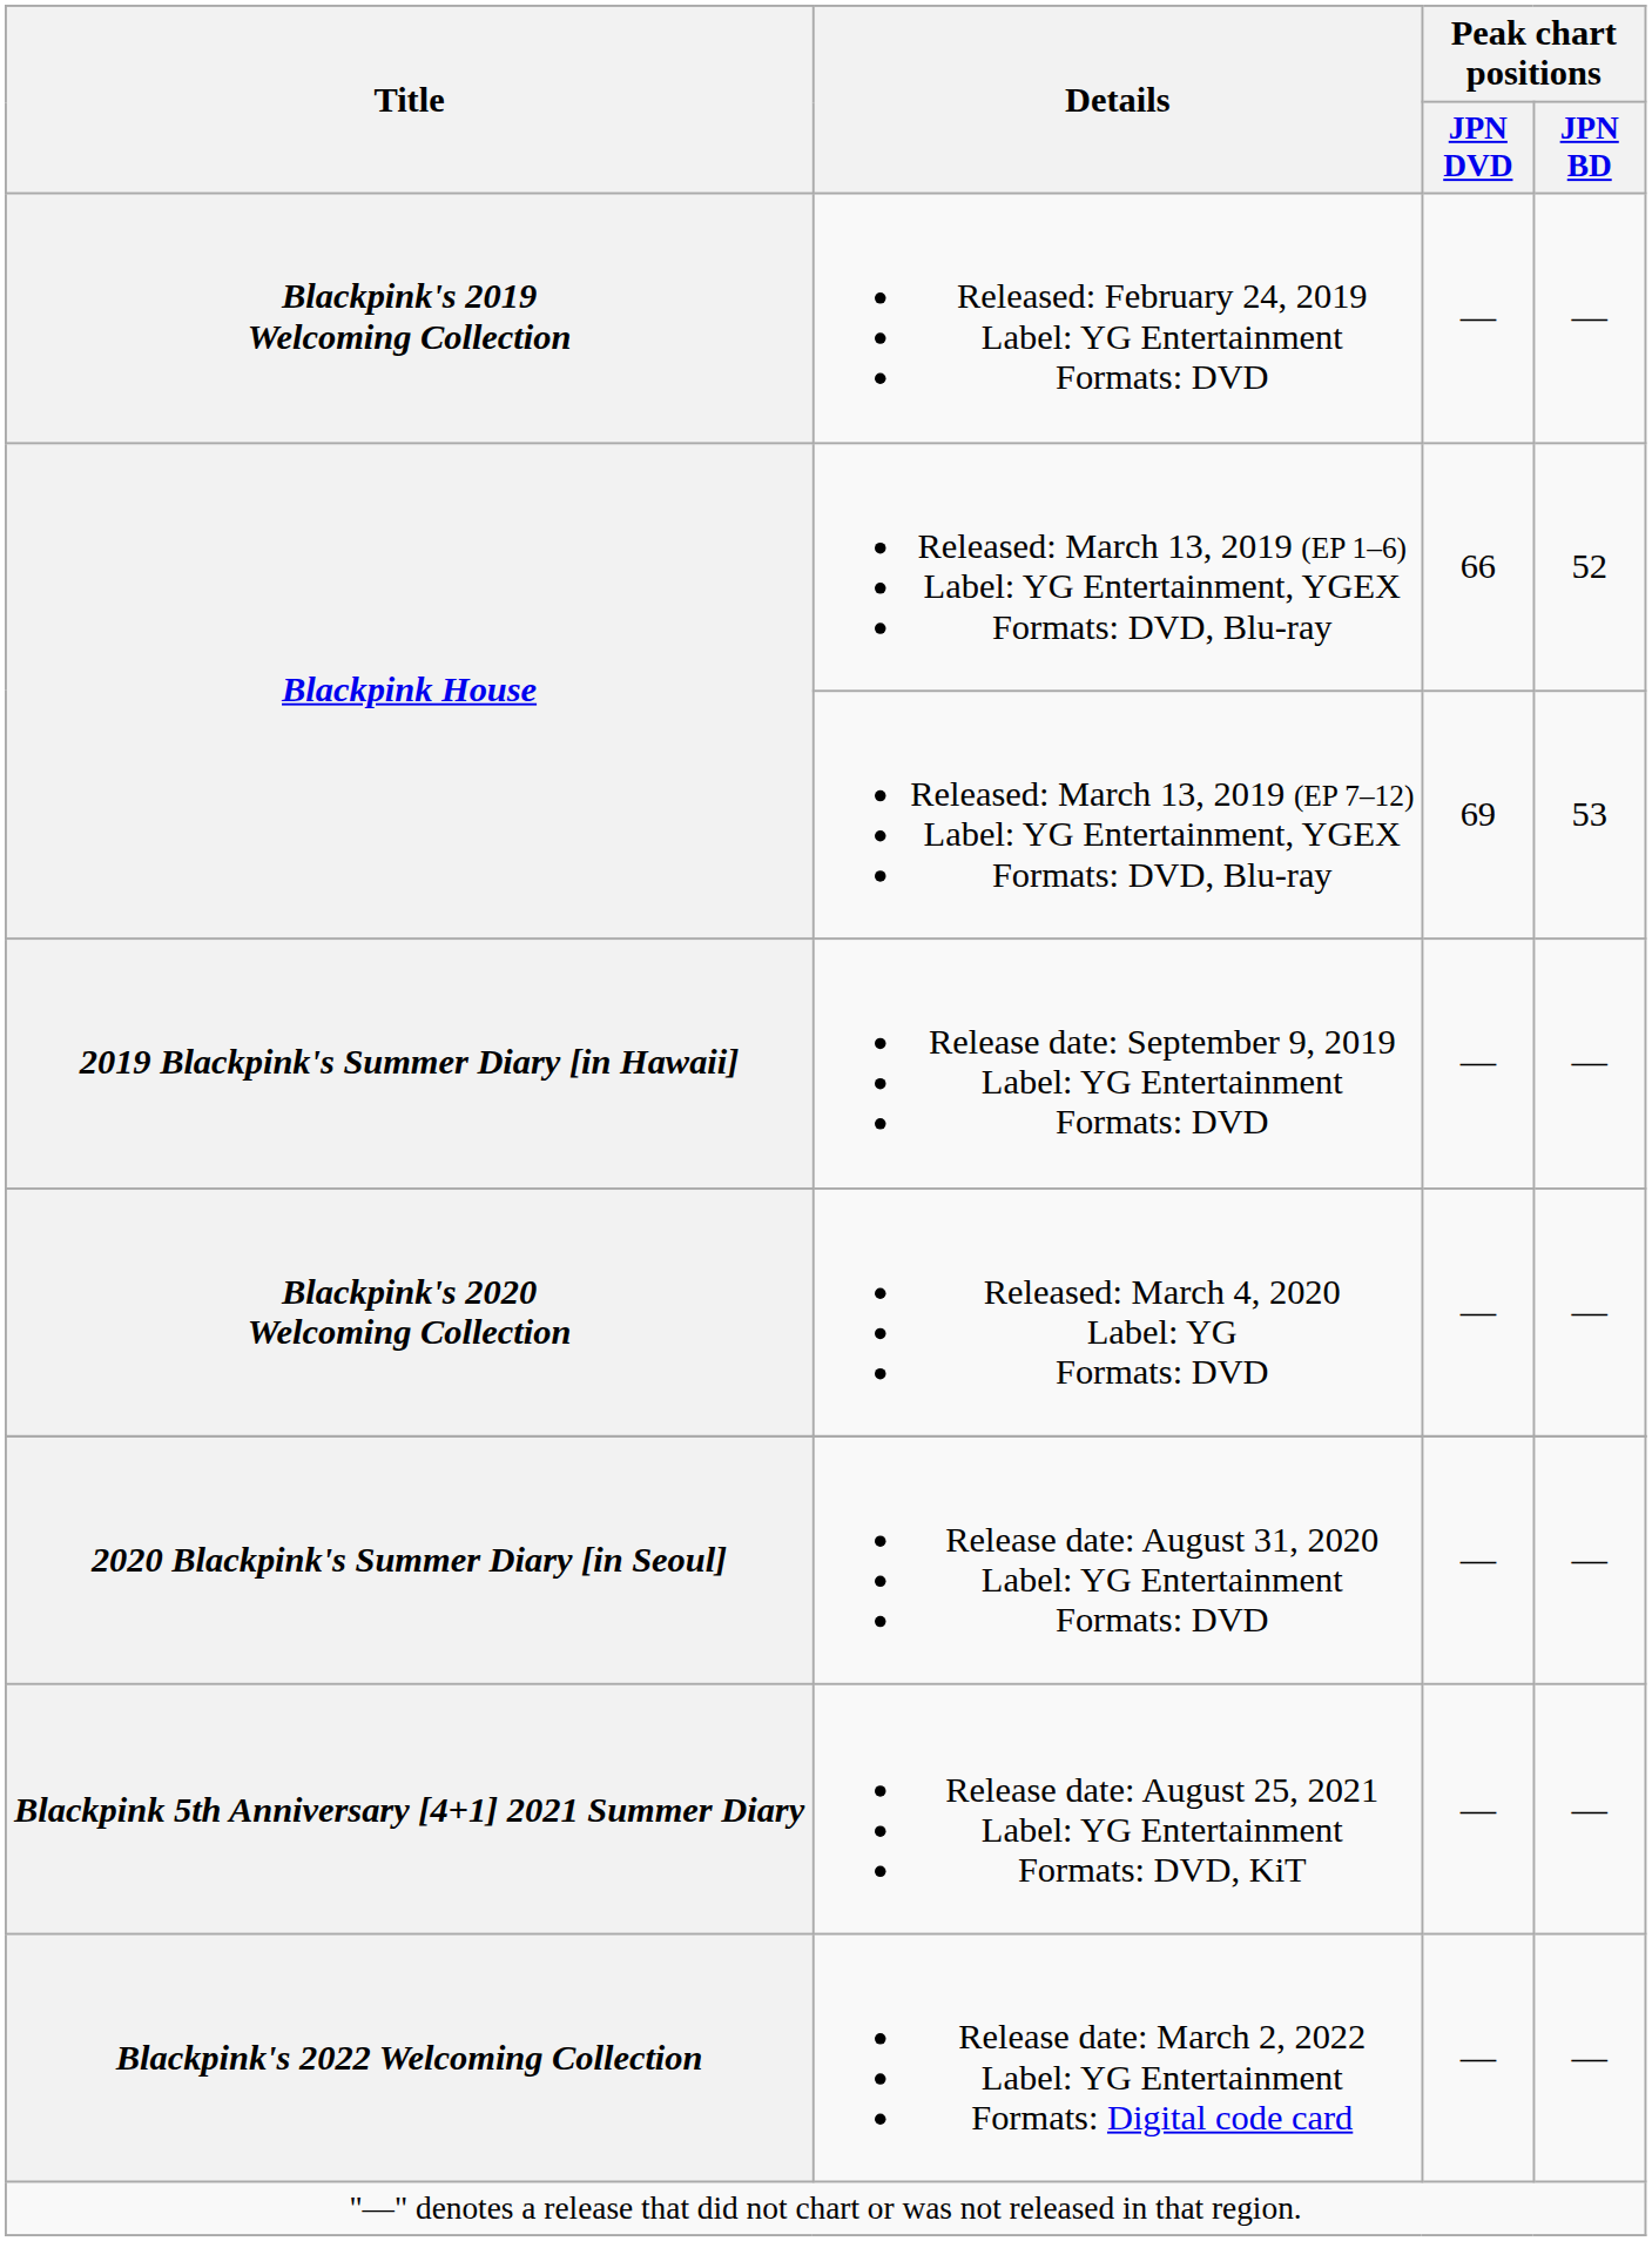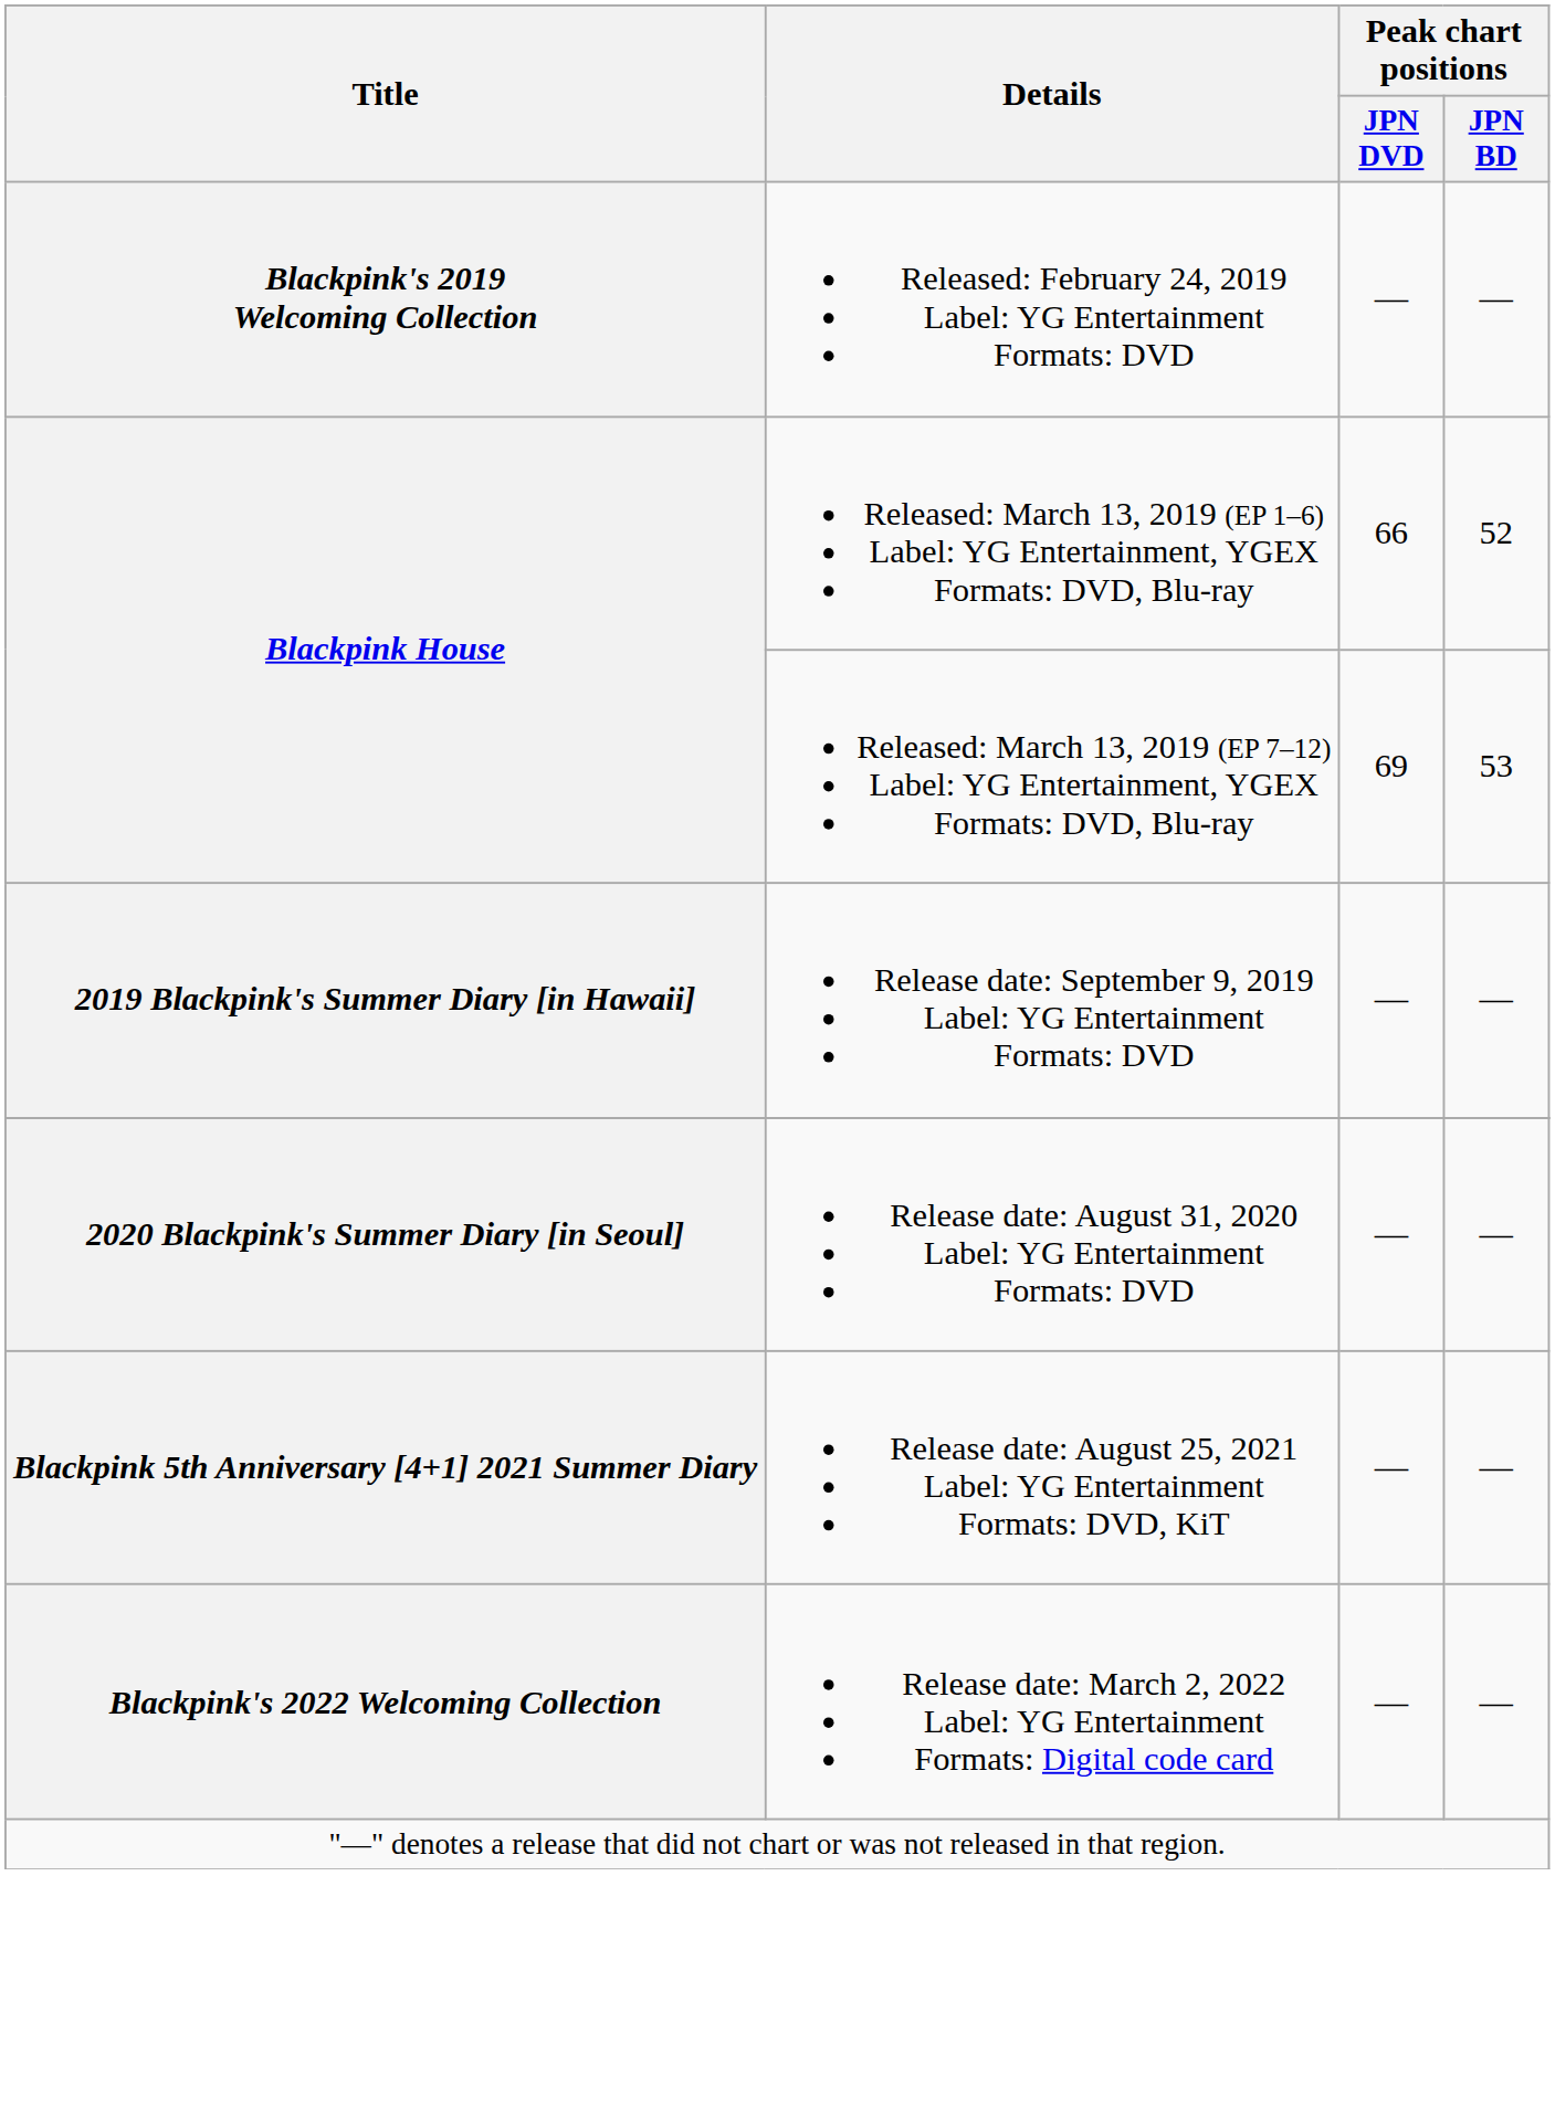 <table class="wikitable plainrowheaders" style="text-align:center;">
 <tr>
 <th scope="col" rowspan="2">Title</th>
 <th scope="col" rowspan="2">Details</th>
 <th scope="col" colspan="2">Peak chart positions</th>
 </tr>
 <tr>
 <th scope="col" style="width:3em;font-size:90%;"><a href='#'>JPN<br>DVD</a><br></th>
 <th scope="col" style="width:3em;font-size:90%;"><a href='#'>JPN<br>BD</a><br></th>
 </tr>
 <tr>
 <th scope="row"><em>Blackpink's 2019<br>Welcoming Collection</em></th>
 <td><br><ul><li>Released: February 24, 2019</li><li>Label: YG Entertainment</li><li>Formats: DVD</li></ul></td>
 <td>—</td>
 <td>—</td>
 </tr>
 <tr>
 <th scope="row" rowspan="2"><em><a href='#'>Blackpink House</a></em></th>
 <td><br><ul><li>Released: March 13, 2019 <small>(EP 1–6)</small></li><li>Label: YG Entertainment, YGEX</li><li>Formats: DVD, Blu-ray</li></ul></td>
 <td>66</td>
 <td>52</td>
 </tr>
 <tr>
 <td><br><ul><li>Released: March 13, 2019 <small>(EP 7–12)</small></li><li>Label: YG Entertainment, YGEX</li><li>Formats: DVD, Blu-ray</li></ul></td>
 <td>69</td>
 <td>53</td>
 </tr>
 <tr>
 <th scope="row"><em>2019 Blackpink's Summer Diary [in Hawaii]</em></th>
 <td><br><ul><li>Release date: September 9, 2019</li><li>Label: YG Entertainment</li><li>Formats: DVD</li></ul></td>
 <td>—</td>
 <td>—</td>
 </tr>
 <tr>
-<th scope="row"><em>Blackpink's 2020<br>Welcoming Collection</em></th>
-<td><br><ul><li>Released: March 4, 2020</li><li>Label: YG</li><li>Formats: DVD</li></ul></td>
-<td>—</td>
-<td>—</td>
-</tr>
-<tr>
 </tr>
 <tr>
 <th scope="row"><em>2020 Blackpink's Summer Diary [in Seoul]</em></th>
 <td><br><ul><li>Release date: August 31, 2020</li><li>Label: YG Entertainment</li><li>Formats: DVD</li></ul></td>
 <td>—</td>
 <td>—</td>
 </tr>
 <tr>
 <th scope="row"><em>Blackpink 5th Anniversary [4+1] 2021 Summer Diary</em></th>
 <td><br><ul><li>Release date: August 25, 2021</li><li>Label: YG Entertainment</li><li>Formats: DVD, KiT</li></ul></td>
 <td>—</td>
 <td>—</td>
 </tr>
 <tr>
 <th scope="row"><em>Blackpink's 2022 Welcoming Collection</em></th>
 <td><br><ul><li>Release date: March 2, 2022</li><li>Label: YG Entertainment</li><li>Formats: <a href='#'>Digital code card</a></li></ul></td>
 <td>—</td>
 <td>—</td>
 </tr>
 <tr>
 <td colspan="4" style="font-size:90%">"—" denotes a release that did not chart or was not released in that region.</td>
 </tr>
 </table>
